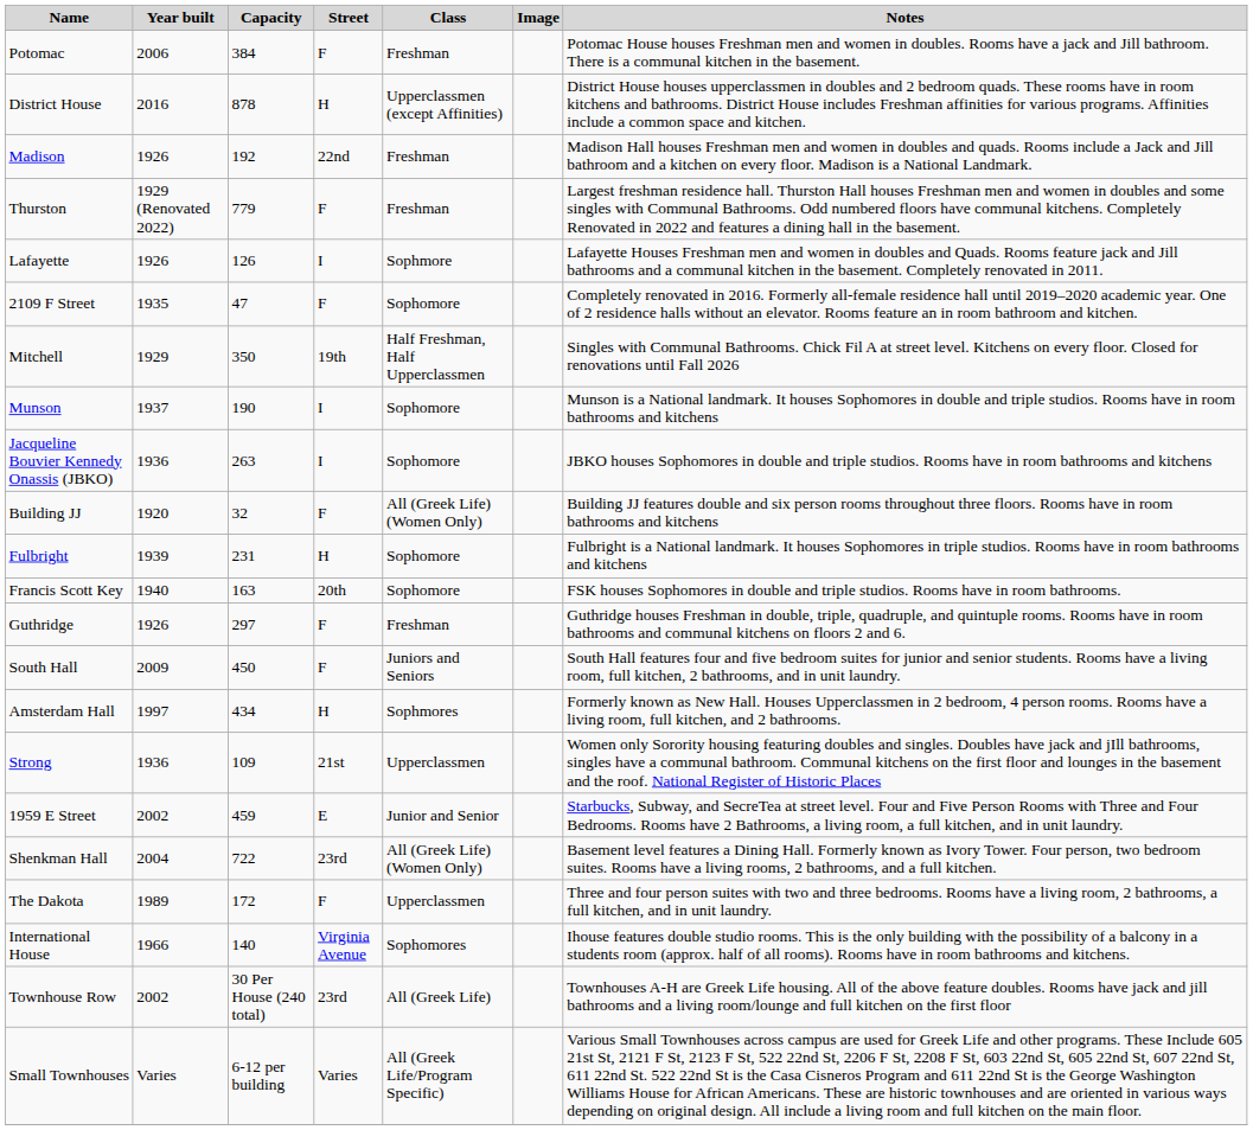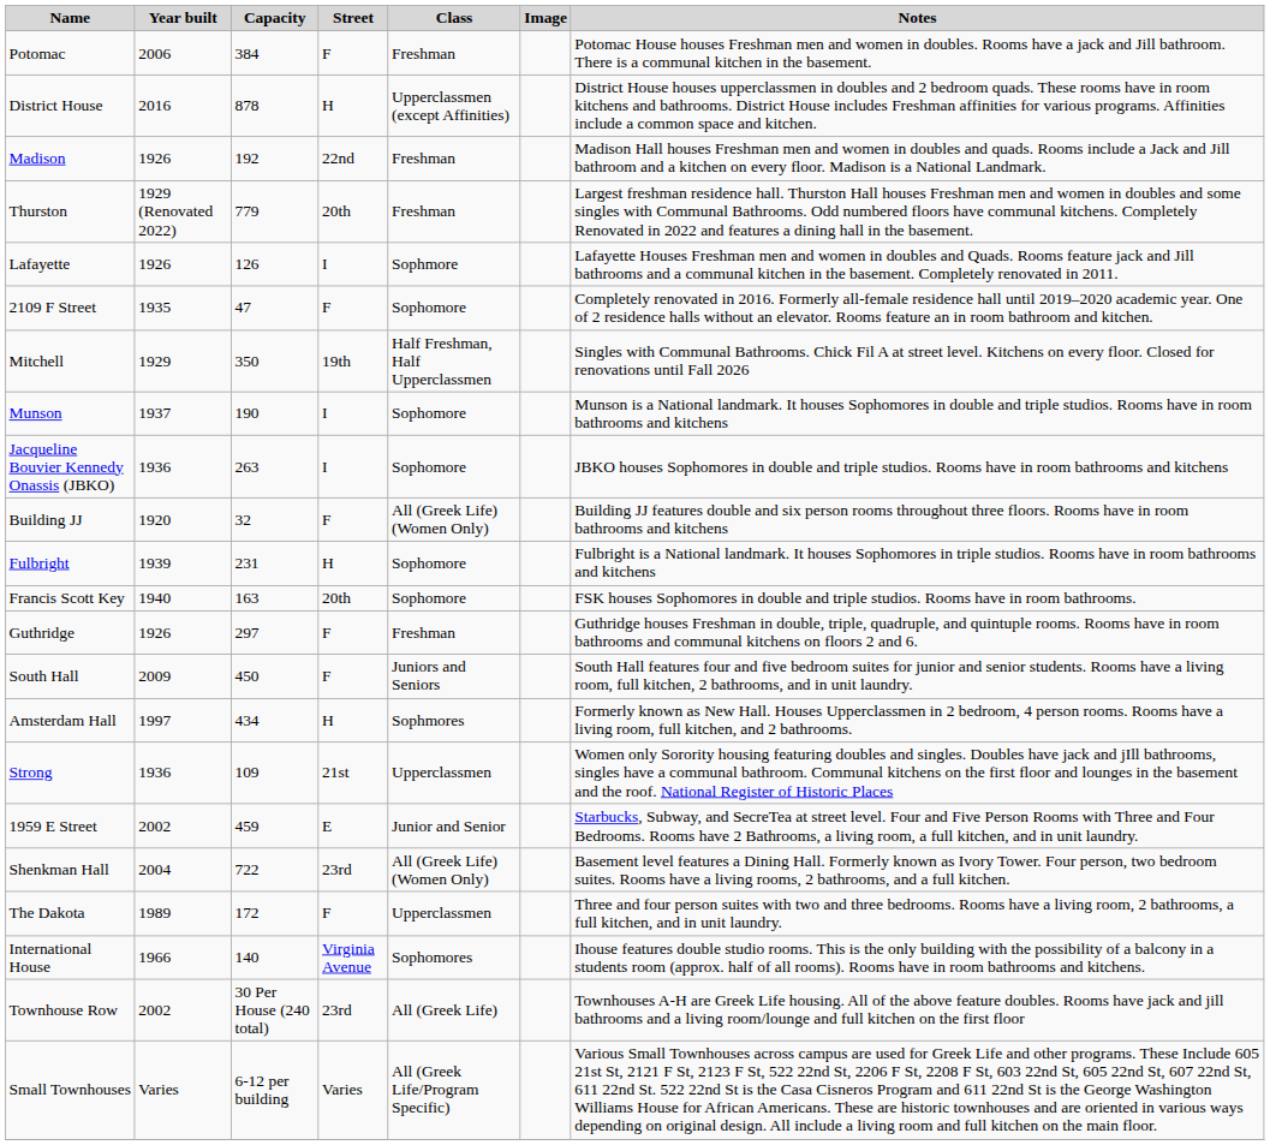 <table class="sortable wikitable">
 <tr ---->
 <td align="center" bgcolor="#d7d7d7"><strong>Name</strong></td>
 <td align="center" bgcolor="#d7d7d7"><strong>Year built</strong></td>
 <td align="center" bgcolor="#d7d7d7"><strong>Capacity</strong></td>
 <td align="center" bgcolor="#d7d7d7"><strong>Street</strong></td>
 <td align="center" bgcolor="#d7d7d7"><strong>Class</strong></td>
 <td align="center" bgcolor="#d7d7d7"><strong>Image</strong></td>
 <td align="center" bgcolor="#d7d7d7"><strong>Notes</strong></td>
 </tr>
 <tr ---->
 <td>Potomac</td>
 <td>2006</td>
 <td>384</td>
 <td>F</td>
 <td>Freshman</td>
 <td></td>
 <td>Potomac House houses Freshman men and women in doubles. Rooms have a jack and Jill bathroom. There is a communal kitchen in the basement. </td>
 </tr>
 <tr>
 <td>District House</td>
 <td>2016</td>
 <td>878</td>
 <td>H</td>
 <td>Upperclassmen (except Affinities)</td>
 <td></td>
 <td>District House houses upperclassmen in doubles and 2 bedroom quads. These rooms have in room kitchens and bathrooms. District House includes Freshman affinities for various programs. Affinities include a common space and kitchen.</td>
 </tr>
 <tr ---->
 <td><a href='#'>Madison</a></td>
 <td>1926</td>
 <td>192</td>
 <td>22nd</td>
 <td>Freshman</td>
 <td></td>
 <td>Madison Hall houses Freshman men and women in doubles and quads. Rooms include a Jack and Jill bathroom and a kitchen on every floor. Madison is a National Landmark. </td>
 </tr>
 <tr ---->
 <td>Thurston</td>
 <td>1929 (Renovated 2022)</td>
 <td>779</td>
-<td>F</td>
+<td>20th</td>
 <td>Freshman</td>
 <td></td>
 <td>Largest freshman residence hall. Thurston Hall houses Freshman men and women in doubles and some singles with Communal Bathrooms. Odd numbered floors have communal kitchens. Completely Renovated in 2022 and features a dining hall in the basement. </td>
 </tr>
 <tr ---->
 <td>Lafayette</td>
 <td>1926</td>
 <td>126</td>
 <td>I</td>
 <td>Sophmore</td>
 <td></td>
 <td>Lafayette Houses Freshman men and women in doubles and Quads. Rooms feature jack and Jill bathrooms and a communal kitchen in the basement. Completely renovated in 2011.</td>
 </tr>
 <tr ---->
 <td>2109 F Street</td>
 <td>1935</td>
 <td>47</td>
 <td>F</td>
 <td>Sophomore</td>
 <td></td>
 <td>Completely renovated in 2016. Formerly all-female residence hall until 2019–2020 academic year. One of 2 residence halls without an elevator. Rooms feature an in room bathroom and kitchen.</td>
 </tr>
 <tr ---->
 <td>Mitchell</td>
 <td>1929</td>
 <td>350</td>
 <td>19th</td>
 <td>Half Freshman, Half Upperclassmen</td>
 <td></td>
 <td>Singles with Communal Bathrooms. Chick Fil A at street level. Kitchens on every floor. Closed for renovations until Fall 2026</td>
 </tr>
 <tr ---->
 <td><a href='#'>Munson</a></td>
 <td>1937</td>
 <td>190</td>
 <td>I</td>
 <td>Sophomore</td>
 <td></td>
 <td>Munson is a National landmark. It houses Sophomores in double and triple studios. Rooms have in room bathrooms and kitchens</td>
 </tr>
 <tr ---->
 <td><a href='#'>Jacqueline Bouvier Kennedy Onassis</a> (JBKO)</td>
 <td>1936</td>
 <td>263</td>
 <td>I</td>
 <td>Sophomore</td>
 <td></td>
 <td>JBKO houses Sophomores in double and triple studios. Rooms have in room bathrooms and kitchens</td>
 </tr>
 <tr ---->
 <td>Building JJ</td>
 <td>1920</td>
 <td>32</td>
 <td>F</td>
 <td>All (Greek Life)<br>(Women Only)</td>
 <td></td>
 <td>Building JJ features double and six person rooms throughout three floors. Rooms have in room bathrooms and kitchens</td>
 </tr>
 <tr ---->
 <td><a href='#'>Fulbright</a></td>
 <td>1939</td>
 <td>231</td>
 <td>H</td>
 <td>Sophomore</td>
 <td></td>
 <td>Fulbright is a National landmark. It houses Sophomores in triple studios. Rooms have in room bathrooms and kitchens</td>
 </tr>
 <tr ---->
 <td>Francis Scott Key</td>
 <td>1940</td>
 <td>163</td>
 <td>20th</td>
 <td>Sophomore</td>
 <td></td>
 <td>FSK houses Sophomores in double and triple studios. Rooms have in room bathrooms.</td>
 </tr>
 <tr ---->
 <td>Guthridge</td>
 <td>1926</td>
 <td>297</td>
 <td>F</td>
 <td>Freshman</td>
 <td></td>
 <td>Guthridge houses Freshman in double, triple, quadruple, and quintuple rooms. Rooms have in room bathrooms and communal kitchens on floors 2 and 6.</td>
 </tr>
 <tr ---->
 <td>South Hall</td>
 <td>2009</td>
 <td>450</td>
 <td>F</td>
 <td>Juniors and Seniors</td>
 <td></td>
 <td>South Hall features four and five bedroom suites for junior and senior students. Rooms have a living room, full kitchen, 2 bathrooms, and in unit laundry.</td>
 </tr>
 <tr ---->
 <td>Amsterdam Hall</td>
 <td>1997</td>
 <td>434</td>
 <td>H</td>
 <td>Sophmores</td>
 <td></td>
 <td>Formerly known as New Hall. Houses Upperclassmen in 2 bedroom, 4 person rooms. Rooms have a living room, full kitchen, and 2 bathrooms.</td>
 </tr>
 <tr ---->
 <td><a href='#'>Strong</a></td>
 <td>1936</td>
 <td>109</td>
 <td>21st</td>
 <td>Upperclassmen</td>
 <td></td>
 <td>Women only Sorority housing featuring doubles and singles. Doubles have jack and jIll bathrooms, singles have a communal bathroom. Communal kitchens on the first floor and lounges in the basement and the roof. <a href='#'>National Register of Historic Places</a></td>
 </tr>
 <tr ---->
 <td>1959 E Street</td>
 <td>2002</td>
 <td>459</td>
 <td>E</td>
 <td>Junior and Senior</td>
 <td></td>
 <td><a href='#'>Starbucks</a>, Subway, and SecreTea at street level. Four and Five Person Rooms with Three and Four Bedrooms. Rooms have 2 Bathrooms, a living room, a full kitchen, and in unit laundry.</td>
 </tr>
 <tr ---->
 <td>Shenkman Hall</td>
 <td>2004</td>
 <td>722</td>
 <td>23rd</td>
 <td>All (Greek Life)<br>(Women Only)</td>
 <td></td>
 <td>Basement level features a Dining Hall. Formerly known as Ivory Tower. Four person, two bedroom suites. Rooms have a living rooms, 2 bathrooms, and a full kitchen.</td>
 </tr>
 <tr ---->
 <td>The Dakota</td>
 <td>1989</td>
 <td>172</td>
 <td>F</td>
 <td>Upperclassmen</td>
 <td></td>
 <td>Three and four person suites with two and three bedrooms. Rooms have a living room, 2 bathrooms, a full kitchen, and in unit laundry.</td>
 </tr>
 <tr ---->
 <td>International House</td>
 <td>1966</td>
 <td>140</td>
 <td><a href='#'>Virginia Avenue</a></td>
 <td>Sophomores</td>
 <td></td>
 <td>Ihouse features double studio rooms. This is the only building with the possibility of a balcony in a students room (approx. half of all rooms). Rooms have in room bathrooms and kitchens.</td>
 </tr>
 <tr ---->
 <td>Townhouse Row</td>
 <td>2002</td>
 <td>30 Per House (240 total)</td>
 <td>23rd</td>
 <td>All (Greek Life)</td>
 <td></td>
 <td>Townhouses A-H are Greek Life housing. All of the above feature doubles. Rooms have jack and jill bathrooms and a living room/lounge and full kitchen on the first floor</td>
 </tr>
 <tr>
 <td>Small Townhouses</td>
 <td>Varies</td>
 <td>6-12 per building</td>
 <td>Varies</td>
 <td>All (Greek Life/Program Specific)</td>
 <td></td>
 <td>Various Small Townhouses across campus are used for Greek Life and other programs. These Include 605 21st St, 2121 F St, 2123 F St, 522 22nd St, 2206 F St, 2208 F St, 603 22nd St, 605 22nd St, 607 22nd St, 611 22nd St. 522 22nd St is the Casa Cisneros Program and 611 22nd St is the George Washington Williams House for African Americans. These are historic townhouses and are oriented in various ways depending on original design. All include a living room and full kitchen on the main floor.</td>
 </tr>
 <tr ---->
 </tr>
 </table>
